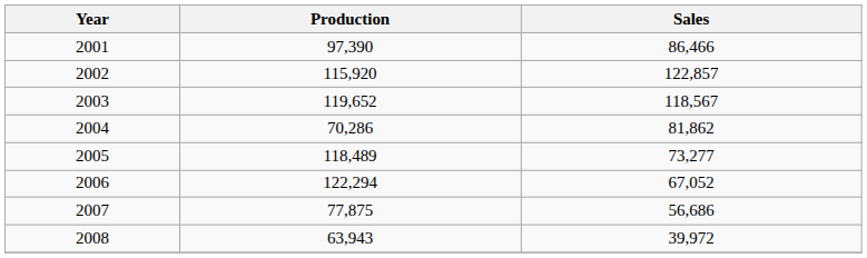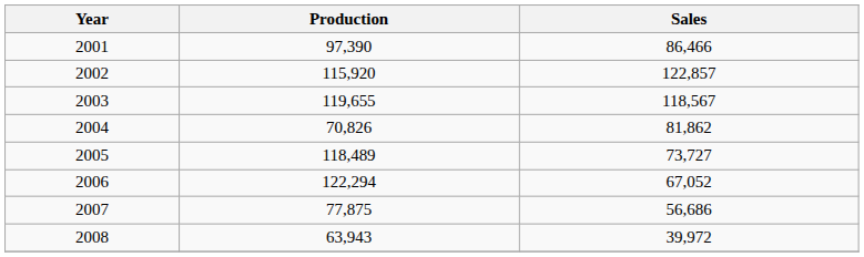 <table class="wikitable" style="font-size:90%; text-align:center">
 <tr>
 <th style="width:10em">Year</th>
 <th style="width:20em">Production</th>
 <th style="width:20em">Sales</th>
 </tr>
 <tr>
 <td>2001</td>
 <td>97,390</td>
 <td>86,466</td>
 </tr>
 <tr>
 <td>2002</td>
 <td>115,920</td>
 <td>122,857</td>
 </tr>
 <tr>
 <td>2003</td>
-<td>119,652</td>
+<td>119,655</td>
 <td>118,567</td>
 </tr>
 <tr>
 <td>2004</td>
-<td>70,286</td>
+<td>70,826</td>
 <td>81,862</td>
 </tr>
 <tr>
 <td>2005</td>
 <td>118,489</td>
-<td>73,277</td>
+<td>73,727</td>
 </tr>
 <tr>
 <td>2006</td>
 <td>122,294</td>
 <td>67,052</td>
 </tr>
 <tr>
 <td>2007</td>
 <td>77,875</td>
 <td>56,686</td>
 </tr>
 <tr>
 <td>2008</td>
 <td>63,943</td>
 <td>39,972</td>
 </tr>
 <tr>
 </tr>
 </table>
